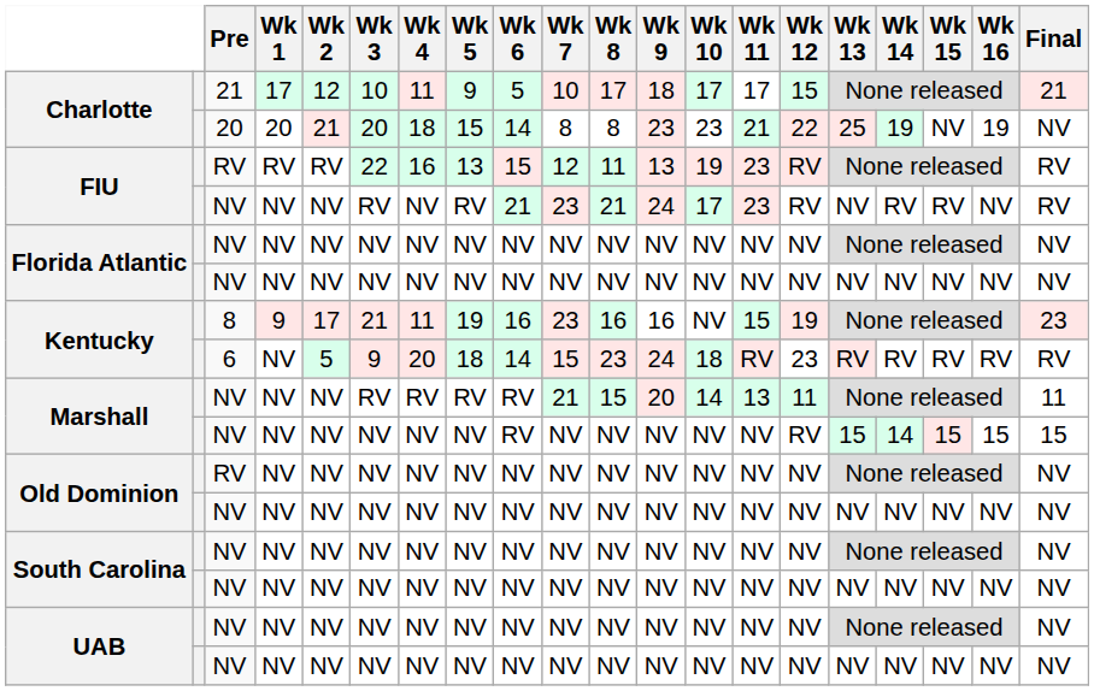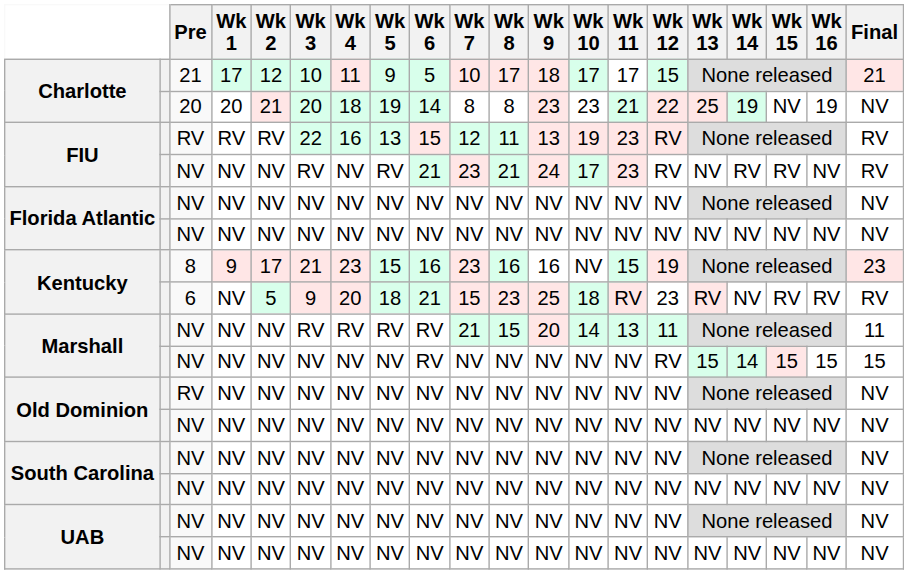 <table class="wikitable" style="white-space:nowrap;font-size:90%;text-align:center;">
 <tr>
 <th colspan=2 style="background:white; border-top-style:hidden; border-left-style:hidden;"> </th>
 <th>Pre</th>
 <th>Wk<br> 1</th>
 <th>Wk<br>2</th>
 <th>Wk<br>3</th>
 <th>Wk<br>4</th>
 <th>Wk<br>5</th>
 <th>Wk<br>6</th>
 <th>Wk<br>7</th>
 <th>Wk<br>8</th>
 <th>Wk<br>9</th>
 <th>Wk<br>10</th>
 <th>Wk<br>11</th>
 <th>Wk<br>12</th>
 <th>Wk<br>13</th>
 <th>Wk<br>14</th>
 <th>Wk<br>15</th>
 <th>Wk<br>16</th>
 <th>Final</th>
 </tr>
 <tr>
 <th rowspan=2 style=>Charlotte</th>
 <th></th>
 <td>21</td>
 <td style="background:#d8ffeb;">17</td>
 <td style="background:#d8ffeb;">12</td>
 <td style="background:#d8ffeb;">10</td>
 <td style="background:#ffe6e6;">11</td>
 <td style="background:#d8ffeb;">9</td>
 <td style="background:#d8ffeb;">5</td>
 <td style="background:#ffe6e6;">10</td>
 <td style="background:#ffe6e6;">17</td>
 <td style="background:#ffe6e6;">18</td>
 <td style="background:#d8ffeb;">17</td>
 <td style="background:#FFF;">17</td>
 <td style="background:#d8ffeb;">15</td>
 <td colspan="4" style="background:#DDD;">None released</td>
 <td style="background:#ffe6e6;">21</td>
 </tr>
 <tr>
 <th></th>
 <td>20</td>
 <td style="background:#FFF;">20</td>
 <td style="background:#ffe6e6;">21</td>
 <td style="background:#d8ffeb;">20</td>
 <td style="background:#d8ffeb;">18</td>
-<td style="background:#d8ffeb;">15</td>
+<td style="background:#d8ffeb;">19</td>
 <td style="background:#d8ffeb;">14</td>
 <td style="background:#FFF;">8</td>
 <td style="background:#FFF;">8</td>
 <td style="background:#ffe6e6;">23</td>
 <td style="background:#FFF;">23</td>
 <td style="background:#d8ffeb;">21</td>
 <td style="background:#ffe6e6;">22</td>
 <td style="background:#ffe6e6;">25</td>
 <td style="background:#d8ffeb;">19</td>
 <td style="background:#FFF;">NV</td>
 <td style="background:#FFF;">19</td>
 <td style="background:#FFF;">NV</td>
 </tr>
 <tr>
 <th rowspan=2 style=>FIU</th>
 <th></th>
 <td>RV</td>
 <td style="background:#FFF;">RV</td>
 <td style="background:#FFF;">RV</td>
 <td style="background:#d8ffeb;">22</td>
 <td style="background:#d8ffeb;">16</td>
 <td style="background:#d8ffeb;">13</td>
 <td style="background:#ffe6e6;">15</td>
 <td style="background:#d8ffeb;">12</td>
 <td style="background:#d8ffeb;">11</td>
 <td style="background:#ffe6e6;">13</td>
 <td style="background:#ffe6e6;">19</td>
 <td style="background:#ffe6e6;">23</td>
 <td style="background:#ffe6e6;">RV</td>
 <td colspan="4" style="background:#DDD;">None released</td>
 <td style="background:#FFF;">RV</td>
 </tr>
 <tr>
 <th></th>
 <td>NV</td>
 <td style="background:#FFF;">NV</td>
 <td style="background:#FFF;">NV</td>
 <td style="background:#FFF;">RV</td>
 <td style="background:#FFF;">NV</td>
 <td style="background:#FFF;">RV</td>
 <td style="background:#d8ffeb;">21</td>
 <td style="background:#ffe6e6;">23</td>
 <td style="background:#d8ffeb;">21</td>
 <td style="background:#ffe6e6;">24</td>
 <td style="background:#d8ffeb;">17</td>
 <td style="background:#ffe6e6;">23</td>
 <td style="background:#FFF;">RV</td>
 <td style="background:#FFF;">NV</td>
 <td style="background:#FFF;">RV</td>
 <td style="background:#FFF;">RV</td>
 <td style="background:#FFF;">NV</td>
 <td style="background:#FFF;">RV</td>
 </tr>
 <tr>
 <th rowspan=2 style=>Florida Atlantic</th>
 <th></th>
 <td>NV</td>
 <td style="background:#FFF;">NV</td>
 <td style="background:#FFF;">NV</td>
 <td style="background:#FFF;">NV</td>
 <td style="background:#FFF;">NV</td>
 <td style="background:#FFF;">NV</td>
 <td style="background:#FFF;">NV</td>
 <td style="background:#FFF;">NV</td>
 <td style="background:#FFF;">NV</td>
 <td style="background:#FFF;">NV</td>
 <td style="background:#FFF;">NV</td>
 <td style="background:#FFF;">NV</td>
 <td style="background:#FFF;">NV</td>
 <td colspan="4" style="background:#DDD;">None released</td>
 <td style="background:#FFF;">NV</td>
 </tr>
 <tr>
 <th></th>
 <td>NV</td>
 <td style="background:#FFF;">NV</td>
 <td style="background:#FFF;">NV</td>
 <td style="background:#FFF;">NV</td>
 <td style="background:#FFF;">NV</td>
 <td style="background:#FFF;">NV</td>
 <td style="background:#FFF;">NV</td>
 <td style="background:#FFF;">NV</td>
 <td style="background:#FFF;">NV</td>
 <td style="background:#FFF;">NV</td>
 <td style="background:#FFF;">NV</td>
 <td style="background:#FFF;">NV</td>
 <td style="background:#FFF;">NV</td>
 <td style="background:#FFF;">NV</td>
 <td style="background:#FFF;">NV</td>
 <td style="background:#FFF;">NV</td>
 <td style="background:#FFF;">NV</td>
 <td style="background:#FFF;">NV</td>
 </tr>
 <tr>
 <th rowspan=2 style=>Kentucky</th>
 <th></th>
 <td>8</td>
 <td style="background:#ffe6e6;">9</td>
 <td style="background:#ffe6e6;">17</td>
 <td style="background:#ffe6e6;">21</td>
-<td style="background:#ffe6e6;">11</td>
-<td style="background:#d8ffeb;">19</td>
+<td style="background:#ffe6e6;">23</td>
+<td style="background:#d8ffeb;">15</td>
 <td style="background:#d8ffeb;">16</td>
 <td style="background:#ffe6e6;">23</td>
 <td style="background:#d8ffeb;">16</td>
 <td style="background:#FFF;">16</td>
 <td style="background:#FFF;">NV</td>
 <td style="background:#d8ffeb;">15</td>
 <td style="background:#ffe6e6;">19</td>
 <td colspan="4" style="background:#DDD;">None released</td>
 <td style="background:#ffe6e6;">23</td>
 </tr>
 <tr>
 <th></th>
 <td>6</td>
 <td style="background:#FFF;">NV</td>
 <td style="background:#d8ffeb;">5</td>
 <td style="background:#ffe6e6;">9</td>
 <td style="background:#ffe6e6;">20</td>
 <td style="background:#d8ffeb;">18</td>
-<td style="background:#d8ffeb;">14</td>
+<td style="background:#d8ffeb;">21</td>
 <td style="background:#ffe6e6;">15</td>
 <td style="background:#ffe6e6;">23</td>
-<td style="background:#ffe6e6;">24</td>
+<td style="background:#ffe6e6;">25</td>
 <td style="background:#d8ffeb;">18</td>
 <td style="background:#ffe6e6;">RV</td>
 <td style="background:#FFF;">23</td>
 <td style="background:#ffe6e6;">RV</td>
-<td style="background:#FFF;">RV</td>
+<td style="background:#FFF;">NV</td>
 <td style="background:#FFF;">RV</td>
 <td style="background:#FFF;">RV</td>
 <td style="background:#FFF;">RV</td>
 </tr>
 <tr>
 <th rowspan=2 style=>Marshall</th>
 <th></th>
 <td>NV</td>
 <td style="background:#FFF;">NV</td>
 <td style="background:#FFF;">NV</td>
 <td style="background:#FFF;">RV</td>
 <td style="background:#FFF;">RV</td>
 <td style="background:#FFF;">RV</td>
 <td style="background:#FFF;">RV</td>
 <td style="background:#d8ffeb;">21</td>
 <td style="background:#d8ffeb;">15</td>
 <td style="background:#ffe6e6;">20</td>
 <td style="background:#d8ffeb;">14</td>
 <td style="background:#d8ffeb;">13</td>
 <td style="background:#d8ffeb;">11</td>
 <td colspan="4" style="background:#DDD;">None released</td>
 <td style="background:#FFF;">11</td>
 </tr>
 <tr>
 <th></th>
 <td>NV</td>
 <td style="background:#FFF;">NV</td>
 <td style="background:#FFF;">NV</td>
 <td style="background:#FFF;">NV</td>
 <td style="background:#FFF;">NV</td>
 <td style="background:#FFF;">NV</td>
 <td style="background:#FFF;">RV</td>
 <td style="background:#FFF;">NV</td>
 <td style="background:#FFF;">NV</td>
 <td style="background:#FFF;">NV</td>
 <td style="background:#FFF;">NV</td>
 <td style="background:#FFF;">NV</td>
 <td style="background:#FFF;">RV</td>
 <td style="background:#d8ffeb;">15</td>
 <td style="background:#d8ffeb;">14</td>
 <td style="background:#ffe6e6;">15</td>
 <td style="background:#FFF;">15</td>
 <td style="background:#FFF;">15</td>
 </tr>
 <tr>
 <th rowspan=2 style=>Old Dominion</th>
 <th></th>
 <td>RV</td>
 <td style="background:#FFF;">NV</td>
 <td style="background:#FFF;">NV</td>
 <td style="background:#FFF;">NV</td>
 <td style="background:#FFF;">NV</td>
 <td style="background:#FFF;">NV</td>
 <td style="background:#FFF;">NV</td>
 <td style="background:#FFF;">NV</td>
 <td style="background:#FFF;">NV</td>
 <td style="background:#FFF;">NV</td>
 <td style="background:#FFF;">NV</td>
 <td style="background:#FFF;">NV</td>
 <td style="background:#FFF;">NV</td>
 <td colspan="4" style="background:#DDD;">None released</td>
 <td style="background:#FFF;">NV</td>
 </tr>
 <tr>
 <th></th>
 <td>NV</td>
 <td style="background:#FFF;">NV</td>
 <td style="background:#FFF;">NV</td>
 <td style="background:#FFF;">NV</td>
 <td style="background:#FFF;">NV</td>
 <td style="background:#FFF;">NV</td>
 <td style="background:#FFF;">NV</td>
 <td style="background:#FFF;">NV</td>
 <td style="background:#FFF;">NV</td>
 <td style="background:#FFF;">NV</td>
 <td style="background:#FFF;">NV</td>
 <td style="background:#FFF;">NV</td>
 <td style="background:#FFF;">NV</td>
 <td style="background:#FFF;">NV</td>
 <td style="background:#FFF;">NV</td>
 <td style="background:#FFF;">NV</td>
 <td style="background:#FFF;">NV</td>
 <td style="background:#FFF;">NV</td>
 </tr>
 <tr>
 <th rowspan=2 style=>South Carolina</th>
 <th></th>
 <td>NV</td>
 <td style="background:#FFF;">NV</td>
 <td style="background:#FFF;">NV</td>
 <td style="background:#FFF;">NV</td>
 <td style="background:#FFF;">NV</td>
 <td style="background:#FFF;">NV</td>
 <td style="background:#FFF;">NV</td>
 <td style="background:#FFF;">NV</td>
 <td style="background:#FFF;">NV</td>
 <td style="background:#FFF;">NV</td>
 <td style="background:#FFF;">NV</td>
 <td style="background:#FFF;">NV</td>
 <td style="background:#FFF;">NV</td>
 <td colspan="4" style="background:#DDD;">None released</td>
 <td style="background:#FFF;">NV</td>
 </tr>
 <tr>
 <th></th>
 <td>NV</td>
 <td style="background:#FFF;">NV</td>
 <td style="background:#FFF;">NV</td>
 <td style="background:#FFF;">NV</td>
 <td style="background:#FFF;">NV</td>
 <td style="background:#FFF;">NV</td>
 <td style="background:#FFF;">NV</td>
 <td style="background:#FFF;">NV</td>
 <td style="background:#FFF;">NV</td>
 <td style="background:#FFF;">NV</td>
 <td style="background:#FFF;">NV</td>
 <td style="background:#FFF;">NV</td>
 <td style="background:#FFF;">NV</td>
 <td style="background:#FFF;">NV</td>
 <td style="background:#FFF;">NV</td>
 <td style="background:#FFF;">NV</td>
 <td style="background:#FFF;">NV</td>
 <td style="background:#FFF;">NV</td>
 </tr>
 <tr>
 <th rowspan=2 style=>UAB</th>
 <th></th>
 <td>NV</td>
 <td style="background:#FFF;">NV</td>
 <td style="background:#FFF;">NV</td>
 <td style="background:#FFF;">NV</td>
 <td style="background:#FFF;">NV</td>
 <td style="background:#FFF;">NV</td>
 <td style="background:#FFF;">NV</td>
 <td style="background:#FFF;">NV</td>
 <td style="background:#FFF;">NV</td>
 <td style="background:#FFF;">NV</td>
 <td style="background:#FFF;">NV</td>
 <td style="background:#FFF;">NV</td>
 <td style="background:#FFF;">NV</td>
 <td colspan="4" style="background:#DDD;">None released</td>
 <td style="background:#FFF;">NV</td>
 </tr>
 <tr>
 <th></th>
 <td>NV</td>
 <td style="background:#FFF;">NV</td>
 <td style="background:#FFF;">NV</td>
 <td style="background:#FFF;">NV</td>
 <td style="background:#FFF;">NV</td>
 <td style="background:#FFF;">NV</td>
 <td style="background:#FFF;">NV</td>
 <td style="background:#FFF;">NV</td>
 <td style="background:#FFF;">NV</td>
 <td style="background:#FFF;">NV</td>
 <td style="background:#FFF;">NV</td>
 <td style="background:#FFF;">NV</td>
 <td style="background:#FFF;">NV</td>
 <td style="background:#FFF;">NV</td>
 <td style="background:#FFF;">NV</td>
 <td style="background:#FFF;">NV</td>
 <td style="background:#FFF;">NV</td>
 <td style="background:#FFF;">NV</td>
 </tr>
 </table>
